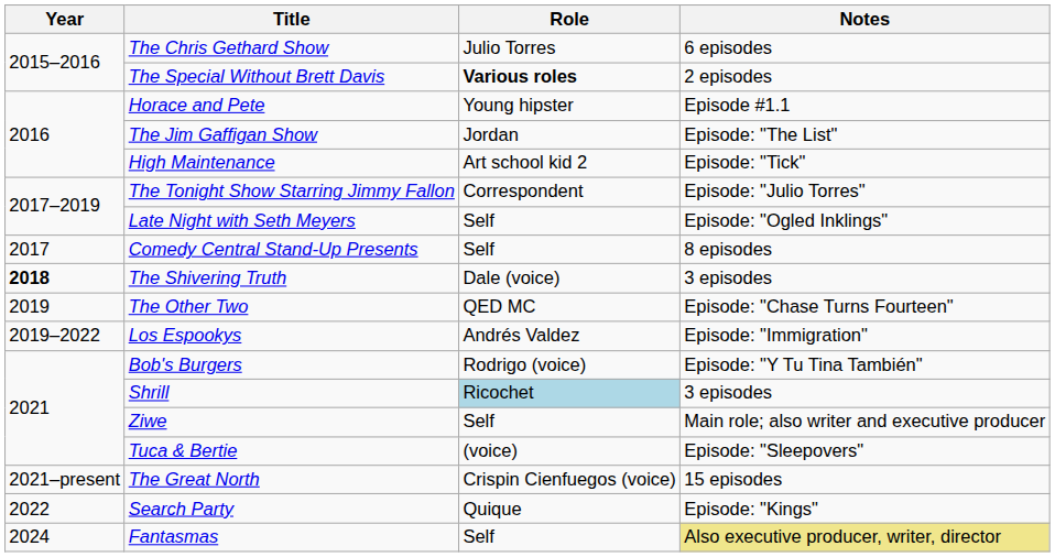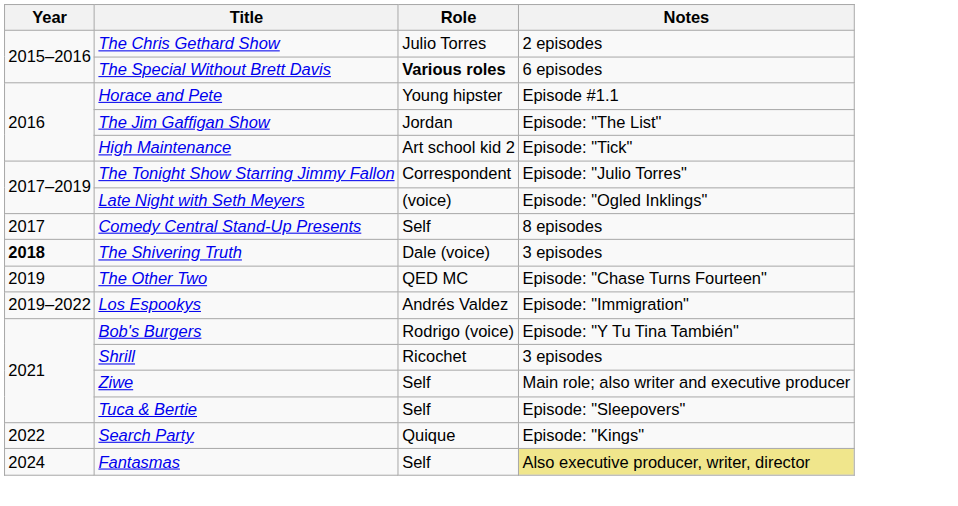 <table class="wikitable sortable">
 <tr>
 <th>Year</th>
 <th>Title</th>
 <th>Role</th>
 <th class="unsortable">Notes</th>
 </tr>
 <tr>
 <td rowspan="2">2015–2016</td>
 <td data-source-value="Chris Gethard Show, The"><em><a href='#'>The Chris Gethard Show</a></em></td>
 <td>Julio Torres</td>
-<td>6 episodes</td>
+<td>2 episodes</td>
 </tr>
 <tr>
 <td data-source-value="Special Without Brett Davis, The"><em><a href='#'>The Special Without Brett Davis</a></em></td>
 <td><strong>Various roles</strong></td>
-<td>2 episodes</td>
+<td>6 episodes</td>
 </tr>
 <tr>
 <td rowspan="3">2016</td>
 <td><em><a href='#'>Horace and Pete</a></em></td>
 <td>Young hipster</td>
 <td>Episode #1.1</td>
 </tr>
 <tr>
 <td data-source-value="Jim Gaffigan Show, The"><em><a href='#'>The Jim Gaffigan Show</a></em></td>
 <td>Jordan</td>
 <td>Episode: "The List"</td>
 </tr>
 <tr>
 <td><em><a href='#'>High Maintenance</a></em></td>
 <td>Art school kid 2</td>
 <td>Episode: "Tick"</td>
 </tr>
 <tr>
 <td rowspan="2">2017–2019</td>
 <td data-source-value="Tonight Show Starring Jimmy Fallon, The"><em><a href='#'>The Tonight Show Starring Jimmy Fallon</a></em></td>
 <td>Correspondent</td>
 <td>Episode: "Julio Torres"</td>
 </tr>
 <tr>
 <td><em><a href='#'>Late Night with Seth Meyers</a></em></td>
-<td>Self</td>
+<td>(voice)</td>
 <td>Episode: "Ogled Inklings"</td>
 </tr>
 <tr>
 <td>2017</td>
 <td><em><a href='#'>Comedy Central Stand-Up Presents</a></em></td>
 <td>Self</td>
 <td>8 episodes</td>
 </tr>
 <tr>
 <td><strong>2018</strong></td>
 <td data-source-value="Shivering Truth, The"><em><a href='#'>The Shivering Truth</a></em></td>
 <td>Dale (voice)</td>
 <td>3 episodes</td>
 </tr>
 <tr>
 <td>2019</td>
 <td data-source-value="Other Two, The"><em><a href='#'>The Other Two</a></em></td>
 <td>QED MC</td>
 <td>Episode: "Chase Turns Fourteen"</td>
 </tr>
 <tr>
 <td>2019–2022</td>
 <td><em><a href='#'>Los Espookys</a></em></td>
 <td>Andrés Valdez</td>
 <td>Episode: "Immigration"</td>
 </tr>
 <tr>
 <td rowspan="4">2021</td>
 <td><em><a href='#'>Bob's Burgers</a></em></td>
 <td>Rodrigo (voice)</td>
 <td>Episode: "Y Tu Tina También"</td>
 </tr>
 <tr>
 <td><em><a href='#'>Shrill</a></em></td>
-<td style="background: lightblue;">Ricochet</td>
+<td>Ricochet</td>
 <td>3 episodes</td>
 </tr>
 <tr>
 <td><em><a href='#'>Ziwe</a></em></td>
 <td>Self</td>
 <td>Main role; also writer and executive producer</td>
 </tr>
 <tr>
 <td><em><a href='#'>Tuca & Bertie</a></em></td>
-<td>(voice)</td>
+<td>Self</td>
 <td>Episode: "Sleepovers"</td>
-</tr>
-<tr>
-<td>2021–present</td>
-<td data-source-value="Great North, The"><em><a href='#'>The Great North</a></em></td>
-<td>Crispin Cienfuegos (voice)</td>
-<td>15 episodes</td>
 </tr>
 <tr>
 <td>2022</td>
 <td><em><a href='#'>Search Party</a></em></td>
 <td>Quique</td>
 <td>Episode: "Kings"</td>
 </tr>
 <tr>
 <td>2024</td>
 <td><em><a href='#'>Fantasmas</a></em></td>
 <td>Self</td>
 <td style="background: khaki;">Also executive producer, writer, director</td>
 </tr>
 </table>
